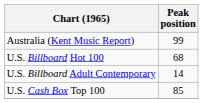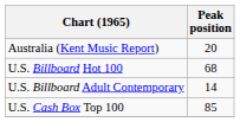 <table class="wikitable sortable">
 <tr>
 <th align="left">Chart (1965)</th>
 <th align="left">Peak<br>position</th>
 </tr>
 <tr>
 <td>Australia (<a href='#'>Kent Music Report</a>)</td>
-<td style="text-align:center;">99</td>
+<td style="text-align:center;">20</td>
 </tr>
 <tr>
 <td>U.S. <em><a href='#'>Billboard</a></em> <a href='#'>Hot 100</a></td>
 <td style="text-align:center;">68</td>
 </tr>
 <tr>
 <td>U.S. <em>Billboard</em> <a href='#'>Adult Contemporary</a></td>
 <td style="text-align:center;">14</td>
 </tr>
 <tr>
 <td>U.S. <em><a href='#'>Cash Box</a></em> Top 100</td>
 <td style="text-align:center;">85</td>
 </tr>
 <tr>
 </tr>
 </table>
